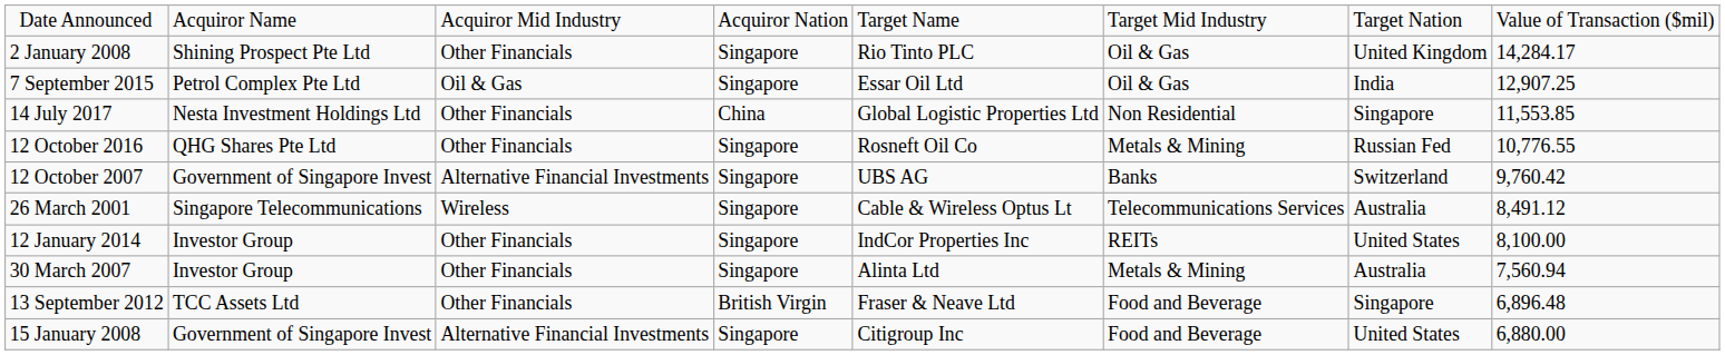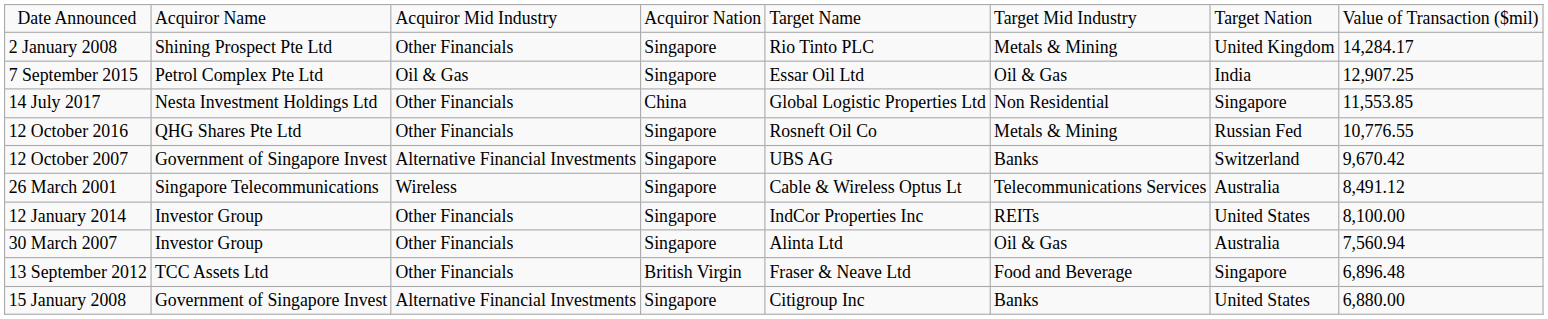 <table class="wikitable">
 <tr>
 <td>  Date Announced</td>
 <td>Acquiror Name</td>
 <td>Acquiror Mid Industry</td>
 <td>Acquiror Nation</td>
 <td>Target Name</td>
 <td>Target Mid Industry</td>
 <td>Target Nation</td>
 <td>Value of Transaction ($mil)</td>
 </tr>
 <tr>
 <td>2 January 2008</td>
 <td>Shining Prospect Pte Ltd</td>
 <td>Other Financials</td>
 <td>Singapore</td>
 <td>Rio Tinto PLC</td>
-<td>Oil & Gas</td>
+<td>Metals & Mining</td>
 <td>United Kingdom</td>
 <td>14,284.17</td>
 </tr>
 <tr>
 <td>7 September 2015</td>
 <td>Petrol Complex Pte Ltd</td>
 <td>Oil & Gas</td>
 <td>Singapore</td>
 <td>Essar Oil Ltd</td>
 <td>Oil & Gas</td>
 <td>India</td>
 <td>12,907.25</td>
 </tr>
 <tr>
 <td>14 July 2017</td>
 <td>Nesta Investment Holdings Ltd</td>
 <td>Other Financials</td>
 <td>China</td>
 <td>Global Logistic Properties Ltd</td>
 <td>Non Residential</td>
 <td>Singapore</td>
 <td>11,553.85</td>
 </tr>
 <tr>
 <td>12 October 2016</td>
 <td>QHG Shares Pte Ltd</td>
 <td>Other Financials</td>
 <td>Singapore</td>
 <td>Rosneft Oil Co</td>
 <td>Metals & Mining</td>
 <td>Russian Fed</td>
 <td>10,776.55</td>
 </tr>
 <tr>
 <td>12 October 2007</td>
 <td>Government of Singapore Invest</td>
 <td>Alternative Financial Investments</td>
 <td>Singapore</td>
 <td>UBS AG</td>
 <td>Banks</td>
 <td>Switzerland</td>
-<td>9,760.42</td>
+<td>9,670.42</td>
 </tr>
 <tr>
 <td>26 March 2001</td>
 <td>Singapore Telecommunications</td>
 <td>Wireless</td>
 <td>Singapore</td>
 <td>Cable & Wireless Optus Lt</td>
 <td>Telecommunications Services</td>
 <td>Australia</td>
 <td>8,491.12</td>
 </tr>
 <tr>
 <td>12 January 2014</td>
 <td>Investor Group</td>
 <td>Other Financials</td>
 <td>Singapore</td>
 <td>IndCor Properties Inc</td>
 <td>REITs</td>
 <td>United States</td>
 <td>8,100.00</td>
 </tr>
 <tr>
 <td>30 March 2007</td>
 <td>Investor Group</td>
 <td>Other Financials</td>
 <td>Singapore</td>
 <td>Alinta Ltd</td>
-<td>Metals & Mining</td>
+<td>Oil & Gas</td>
 <td>Australia</td>
 <td>7,560.94</td>
 </tr>
 <tr>
 <td>13 September 2012</td>
 <td>TCC Assets Ltd</td>
 <td>Other Financials</td>
 <td>British Virgin</td>
 <td>Fraser & Neave Ltd</td>
 <td>Food and Beverage</td>
 <td>Singapore</td>
 <td>6,896.48</td>
 </tr>
 <tr>
 <td>15 January 2008</td>
 <td>Government of Singapore Invest</td>
 <td>Alternative Financial Investments</td>
 <td>Singapore</td>
 <td>Citigroup Inc</td>
-<td>Food and Beverage</td>
+<td>Banks</td>
 <td>United States</td>
 <td>6,880.00</td>
 </tr>
 </table>
